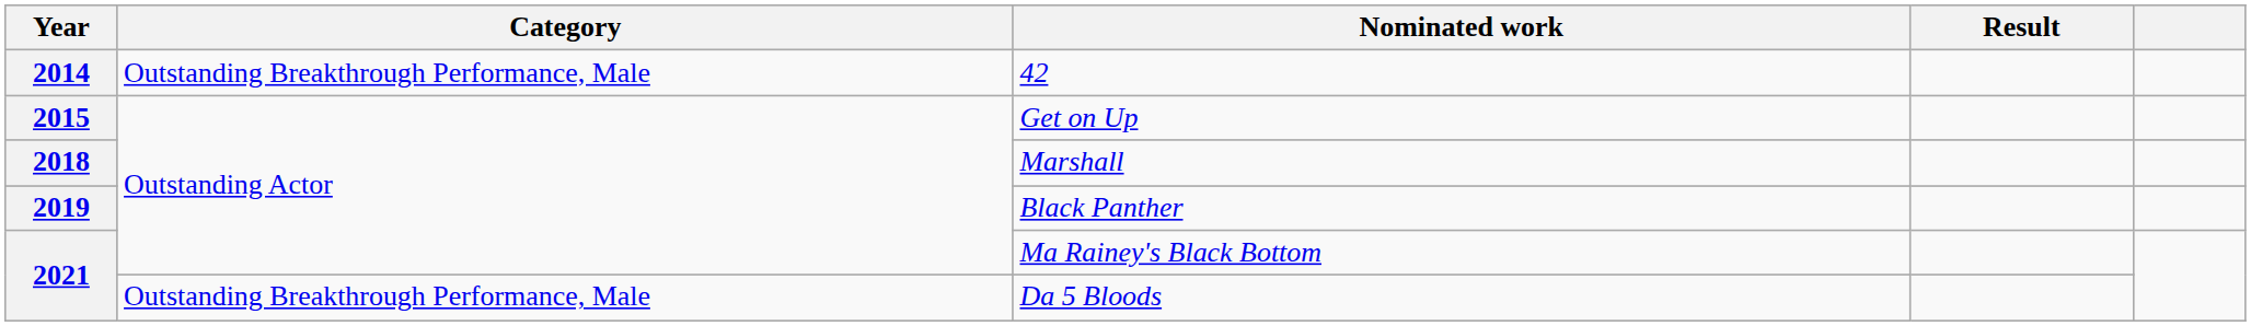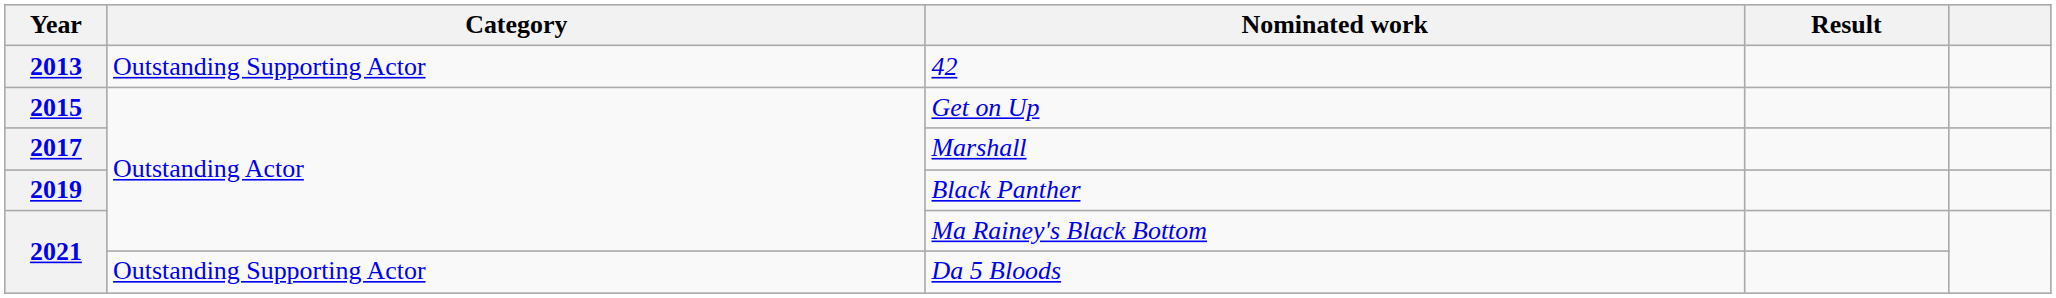 <table class="wikitable plainrowheaders" style="width:100%;">
 <tr>
 <th scope="col" style="width:5%;">Year</th>
 <th scope="col" style="width:40%;">Category</th>
 <th scope="col" style="width:40%;">Nominated work</th>
 <th scope="col" style="width:10%;">Result</th>
 <th scope="col" style="width:5%;"></th>
 </tr>
 <tr>
-<th scope="row" style="text-align:center;"><a href='#'>2014</a></th>
-<td><a href='#'>Outstanding Breakthrough Performance, Male</a></td>
+<th scope="row" style="text-align:center;"><a href='#'>2013</a></th>
+<td><a href='#'>Outstanding Supporting Actor</a></td>
 <td><em><a href='#'>42</a></em></td>
 <td></td>
 <td style="text-align:center;"></td>
 </tr>
 <tr>
 <th scope="row" style="text-align:center;"><a href='#'>2015</a></th>
 <td rowspan="4"><a href='#'>Outstanding Actor</a></td>
 <td><em><a href='#'>Get on Up</a></em></td>
 <td></td>
 <td style="text-align:center;"></td>
 </tr>
 <tr>
-<th scope="row" style="text-align:center;"><a href='#'>2018</a></th>
+<th scope="row" style="text-align:center;"><a href='#'>2017</a></th>
 <td><em><a href='#'>Marshall</a></em></td>
 <td></td>
 <td style="text-align:center;"></td>
 </tr>
 <tr>
 <th scope="row" style="text-align:center;"><a href='#'>2019</a></th>
 <td><em><a href='#'>Black Panther</a></em></td>
 <td></td>
 <td style="text-align:center;"></td>
 </tr>
 <tr>
 <th scope="row" style="text-align:center;" rowspan="2"><a href='#'>2021</a></th>
 <td><em><a href='#'>Ma Rainey's Black Bottom</a></em></td>
 <td></td>
 <td style="text-align:center;" rowspan="2"><br></td>
 </tr>
 <tr>
-<td><a href='#'>Outstanding Breakthrough Performance, Male</a></td>
+<td><a href='#'>Outstanding Supporting Actor</a></td>
 <td><em><a href='#'>Da 5 Bloods</a></em></td>
 <td></td>
 </tr>
 </table>
